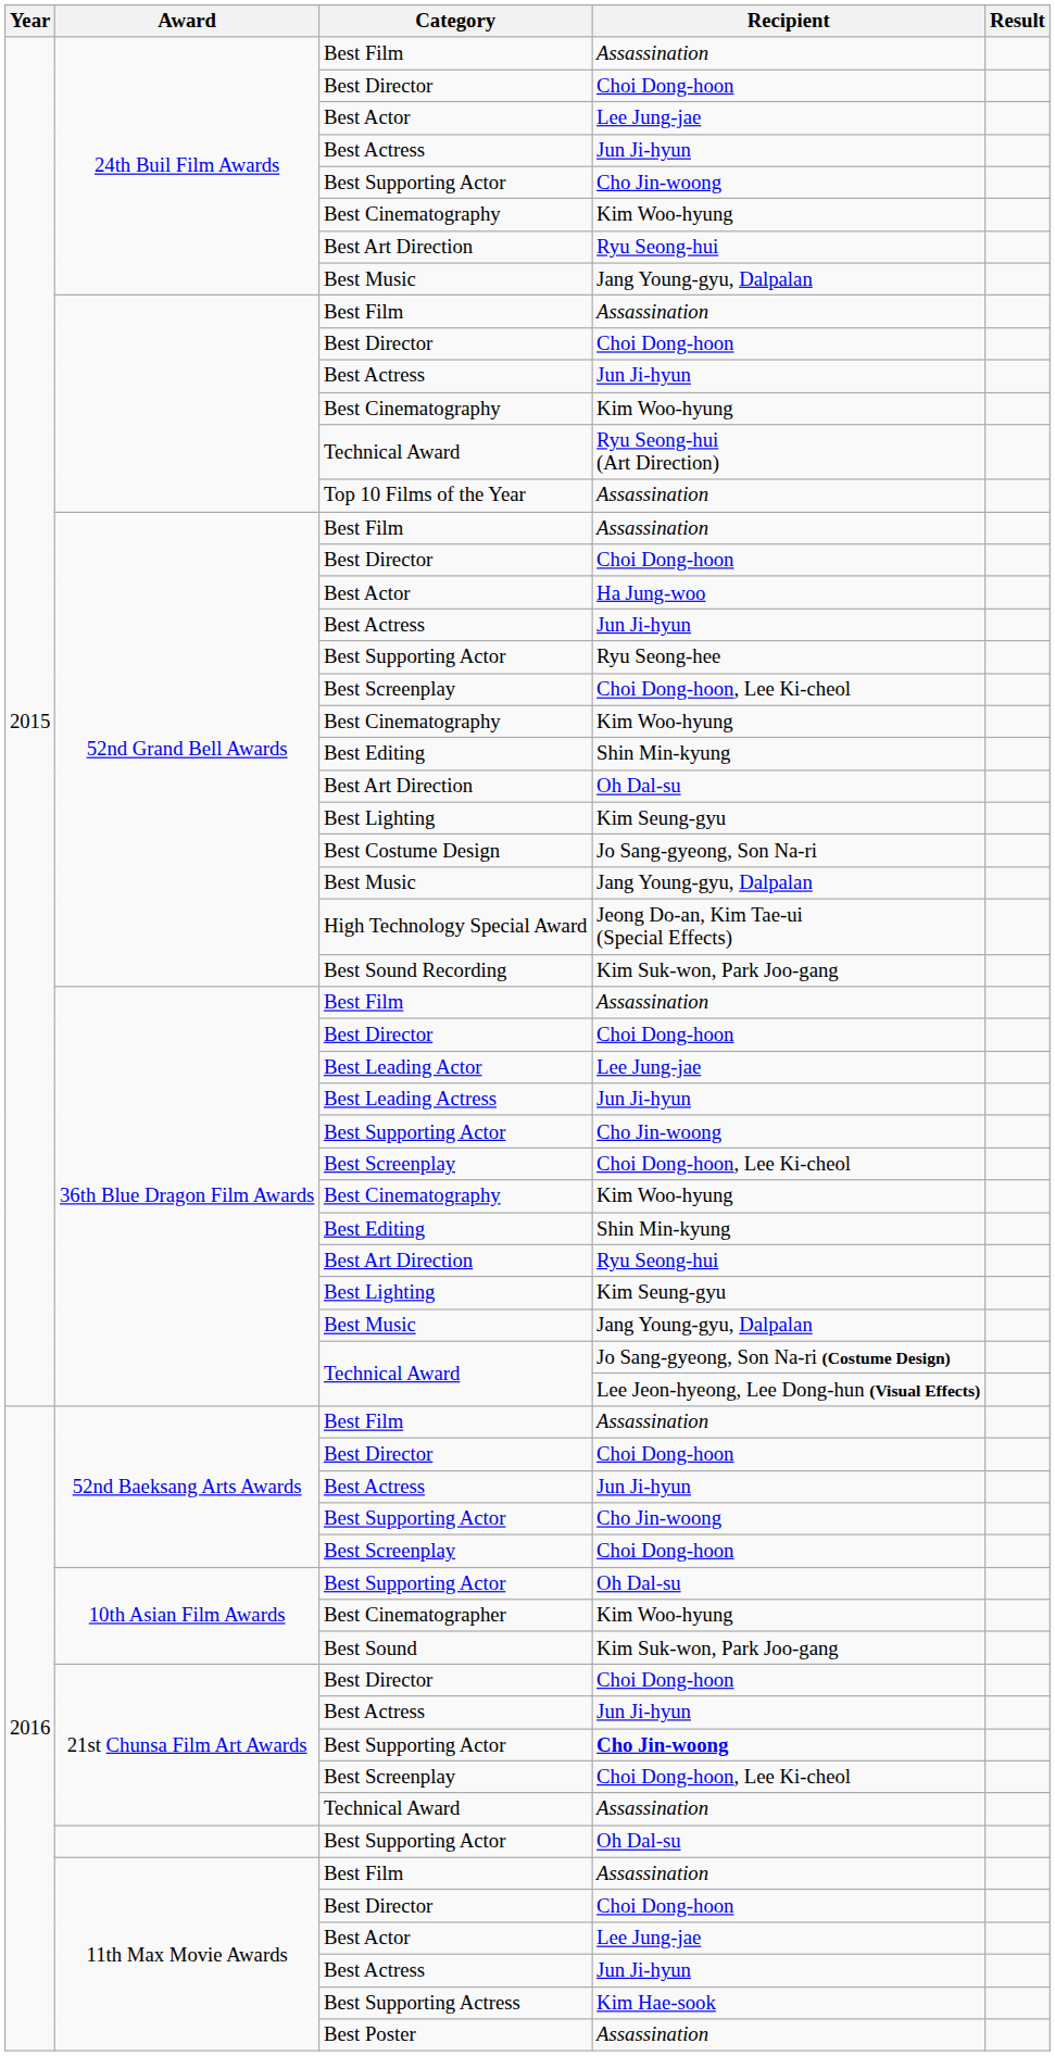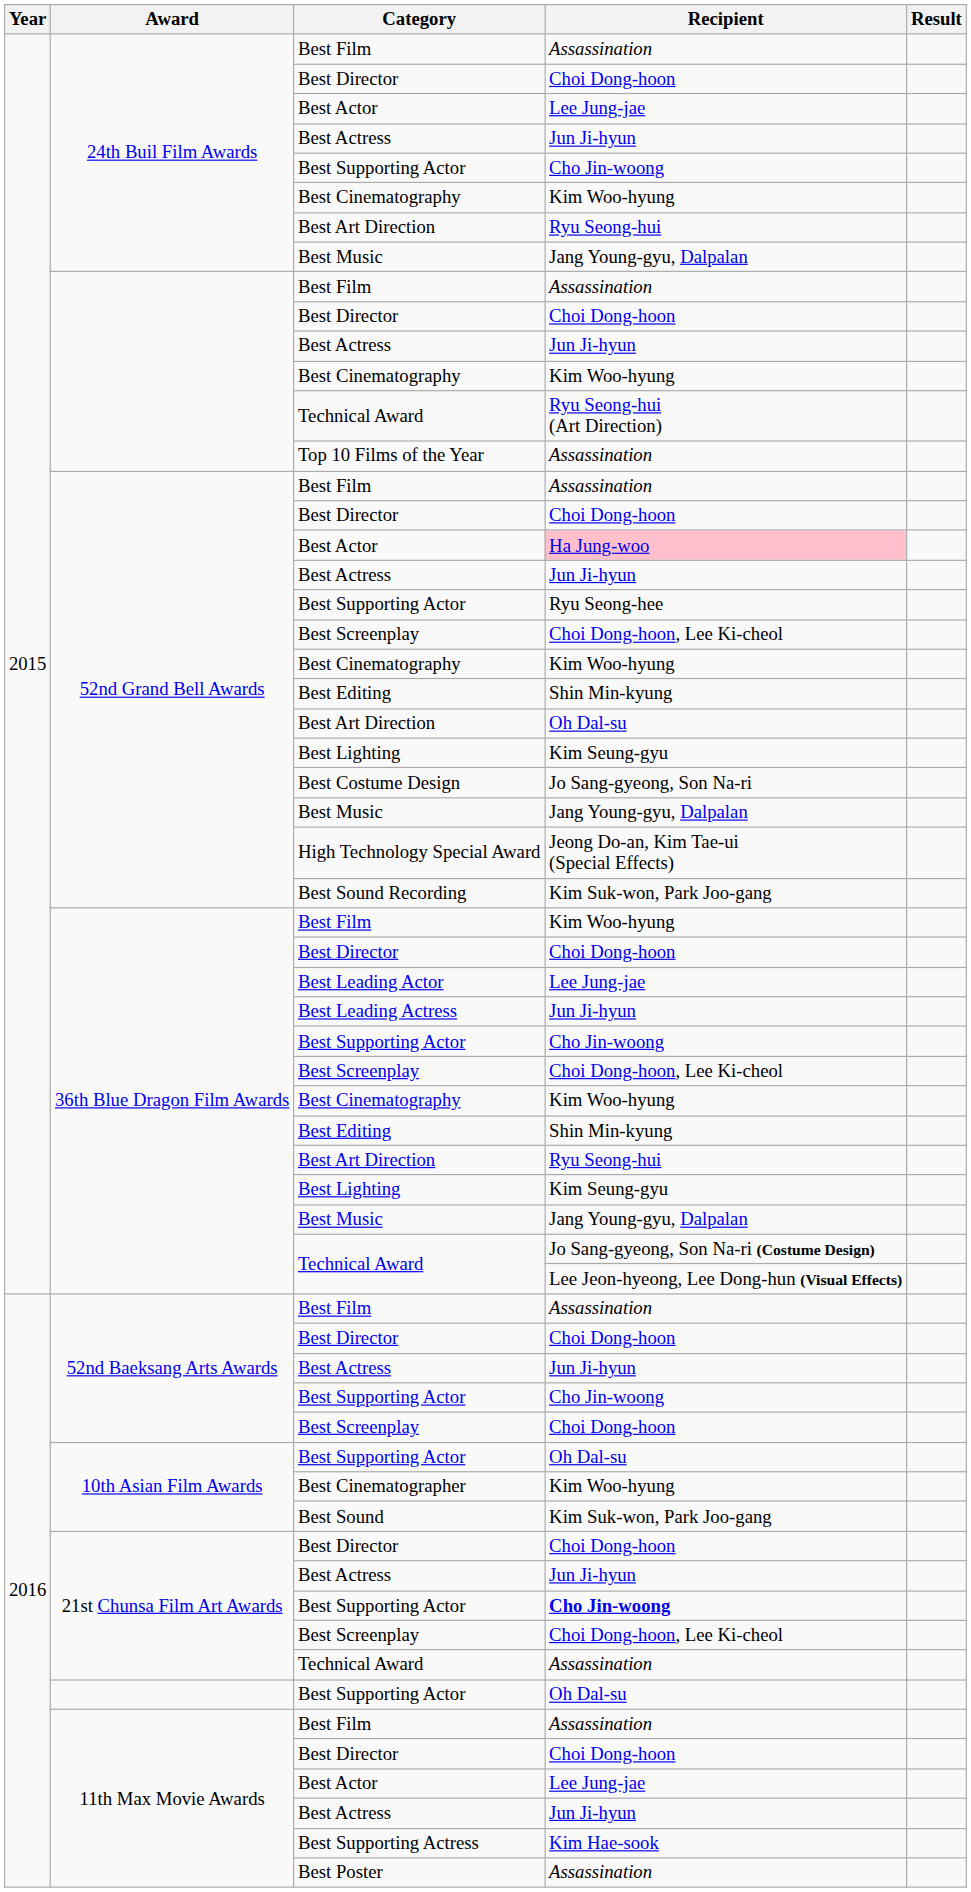 <table class="wikitable sortable">
 <tr>
 <th>Year</th>
 <th>Award</th>
 <th>Category</th>
 <th>Recipient</th>
 <th>Result</th>
 </tr>
 <tr>
 <td rowspan=41>2015</td>
 <td rowspan=8 style="text-align:center;"><a href='#'>24th Buil Film Awards</a></td>
 <td>Best Film</td>
 <td><em>Assassination</em></td>
 <td></td>
 </tr>
 <tr>
 <td>Best Director</td>
 <td><a href='#'>Choi Dong-hoon</a></td>
 <td></td>
 </tr>
 <tr>
 <td>Best Actor</td>
 <td><a href='#'>Lee Jung-jae</a></td>
 <td></td>
 </tr>
 <tr>
 <td>Best Actress</td>
 <td><a href='#'>Jun Ji-hyun</a></td>
 <td></td>
 </tr>
 <tr>
 <td>Best Supporting Actor</td>
 <td><a href='#'>Cho Jin-woong</a></td>
 <td></td>
 </tr>
 <tr>
 <td>Best Cinematography</td>
 <td>Kim Woo-hyung</td>
 <td></td>
 </tr>
 <tr>
 <td>Best Art Direction</td>
 <td><a href='#'>Ryu Seong-hui</a></td>
 <td></td>
 </tr>
 <tr>
 <td>Best Music</td>
 <td>Jang Young-gyu, <a href='#'>Dalpalan</a></td>
 <td></td>
 </tr>
 <tr>
 <td rowspan=6></td>
 <td>Best Film</td>
 <td><em>Assassination</em></td>
 <td></td>
 </tr>
 <tr>
 <td>Best Director</td>
 <td><a href='#'>Choi Dong-hoon</a></td>
 <td></td>
 </tr>
 <tr>
 <td>Best Actress</td>
 <td><a href='#'>Jun Ji-hyun</a></td>
 <td></td>
 </tr>
 <tr>
 <td>Best Cinematography</td>
 <td>Kim Woo-hyung</td>
 <td></td>
 </tr>
 <tr>
 <td>Technical Award</td>
 <td><a href='#'>Ryu Seong-hui</a> <br> (Art Direction)</td>
 <td></td>
 </tr>
 <tr>
 <td>Top 10 Films of the Year</td>
 <td><em>Assassination</em></td>
 <td></td>
 </tr>
 <tr>
 <td rowspan="14" style="text-align:center;"><a href='#'>52nd Grand Bell Awards</a></td>
 <td>Best Film</td>
 <td><em>Assassination</em></td>
 <td></td>
 </tr>
 <tr>
 <td>Best Director</td>
 <td><a href='#'>Choi Dong-hoon</a></td>
 <td></td>
 </tr>
 <tr>
 <td>Best Actor</td>
-<td><a href='#'>Ha Jung-woo</a></td>
+<td style="background: pink;"><a href='#'>Ha Jung-woo</a></td>
 <td></td>
 </tr>
 <tr>
 <td>Best Actress</td>
 <td><a href='#'>Jun Ji-hyun</a></td>
 <td></td>
 </tr>
 <tr>
 <td>Best Supporting Actor</td>
 <td>Ryu Seong-hee</td>
 <td></td>
 </tr>
 <tr>
 <td>Best Screenplay</td>
 <td><a href='#'>Choi Dong-hoon</a>, Lee Ki-cheol</td>
 <td></td>
 </tr>
 <tr>
 <td>Best Cinematography</td>
 <td>Kim Woo-hyung</td>
 <td></td>
 </tr>
 <tr>
 <td>Best Editing</td>
 <td>Shin Min-kyung</td>
 <td></td>
 </tr>
 <tr>
 <td>Best Art Direction</td>
 <td><a href='#'>Oh Dal-su</a></td>
 <td></td>
 </tr>
 <tr>
 <td>Best Lighting</td>
 <td>Kim Seung-gyu</td>
 <td></td>
 </tr>
 <tr>
 <td>Best Costume Design</td>
 <td>Jo Sang-gyeong, Son Na-ri</td>
 <td></td>
 </tr>
 <tr>
 <td>Best Music</td>
 <td>Jang Young-gyu, <a href='#'>Dalpalan</a></td>
 <td></td>
 </tr>
 <tr>
 <td>High Technology Special Award</td>
 <td>Jeong Do-an, Kim Tae-ui <br> (Special Effects)</td>
 <td></td>
 </tr>
 <tr>
 <td>Best Sound Recording</td>
 <td>Kim Suk-won, Park Joo-gang</td>
 <td></td>
 </tr>
 <tr>
 <td rowspan=13 style="text-align:center;"><a href='#'>36th Blue Dragon Film Awards</a></td>
 <td><a href='#'>Best Film</a></td>
-<td><em>Assassination</em></td>
+<td>Kim Woo-hyung</td>
 <td></td>
 </tr>
 <tr>
 <td><a href='#'>Best Director</a></td>
 <td><a href='#'>Choi Dong-hoon</a></td>
 <td></td>
 </tr>
 <tr>
 <td><a href='#'>Best Leading Actor</a></td>
 <td><a href='#'>Lee Jung-jae</a></td>
 <td></td>
 </tr>
 <tr>
 <td><a href='#'>Best Leading Actress</a></td>
 <td><a href='#'>Jun Ji-hyun</a></td>
 <td></td>
 </tr>
 <tr>
 <td><a href='#'>Best Supporting Actor</a></td>
 <td><a href='#'>Cho Jin-woong</a></td>
 <td></td>
 </tr>
 <tr>
 <td><a href='#'>Best Screenplay</a></td>
 <td><a href='#'>Choi Dong-hoon</a>, Lee Ki-cheol</td>
 <td></td>
 </tr>
 <tr>
 <td><a href='#'>Best Cinematography</a></td>
 <td>Kim Woo-hyung</td>
 <td></td>
 </tr>
 <tr>
 <td><a href='#'>Best Editing</a></td>
 <td>Shin Min-kyung</td>
 <td></td>
 </tr>
 <tr>
 <td><a href='#'>Best Art Direction</a></td>
 <td><a href='#'>Ryu Seong-hui</a></td>
 <td></td>
 </tr>
 <tr>
 <td><a href='#'>Best Lighting</a></td>
 <td>Kim Seung-gyu</td>
 <td></td>
 </tr>
 <tr>
 <td><a href='#'>Best Music</a></td>
 <td>Jang Young-gyu, <a href='#'>Dalpalan</a></td>
 <td></td>
 </tr>
 <tr>
 <td rowspan=2><a href='#'>Technical Award</a></td>
 <td>Jo Sang-gyeong, Son Na-ri <small><strong>(Costume Design)</strong></small></td>
 <td></td>
 </tr>
 <tr>
 <td>Lee Jeon-hyeong, Lee Dong-hun <small><strong>(Visual Effects)</strong></small></td>
 <td></td>
 </tr>
 <tr>
 <td rowspan=20>2016</td>
 <td rowspan="5" style="text-align:center;"><a href='#'>52nd Baeksang Arts Awards</a></td>
 <td><a href='#'>Best Film</a></td>
 <td><em>Assassination</em></td>
 <td></td>
 </tr>
 <tr>
 <td><a href='#'>Best Director</a></td>
 <td><a href='#'>Choi Dong-hoon</a></td>
 <td></td>
 </tr>
 <tr>
 <td><a href='#'>Best Actress</a></td>
 <td><a href='#'>Jun Ji-hyun</a></td>
 <td></td>
 </tr>
 <tr>
 <td><a href='#'>Best Supporting Actor</a></td>
 <td><a href='#'>Cho Jin-woong</a></td>
 <td></td>
 </tr>
 <tr>
 <td><a href='#'>Best Screenplay</a></td>
 <td><a href='#'>Choi Dong-hoon</a></td>
 <td></td>
 </tr>
 <tr>
 <td rowspan=3 style="text-align:center;"><a href='#'>10th Asian Film Awards</a></td>
 <td><a href='#'>Best Supporting Actor</a></td>
 <td><a href='#'>Oh Dal-su</a></td>
 <td></td>
 </tr>
 <tr>
 <td>Best Cinematographer</td>
 <td>Kim Woo-hyung</td>
 <td></td>
 </tr>
 <tr>
 <td>Best Sound</td>
 <td>Kim Suk-won, Park Joo-gang</td>
 <td></td>
 </tr>
 <tr>
 <td rowspan=5 style="text-align:center;">21st <a href='#'>Chunsa Film Art Awards</a></td>
 <td>Best Director</td>
 <td><a href='#'>Choi Dong-hoon</a></td>
 <td></td>
 </tr>
 <tr>
 <td>Best Actress</td>
 <td><a href='#'>Jun Ji-hyun</a></td>
 <td></td>
 </tr>
 <tr>
 <td>Best Supporting Actor</td>
 <td><strong><a href='#'>Cho Jin-woong</a></strong></td>
 <td></td>
 </tr>
 <tr>
 <td>Best Screenplay</td>
 <td><a href='#'>Choi Dong-hoon</a>, Lee Ki-cheol</td>
 <td></td>
 </tr>
 <tr>
 <td>Technical Award</td>
 <td><em>Assassination</em></td>
 <td></td>
 </tr>
 <tr>
 <td></td>
 <td>Best Supporting Actor</td>
 <td><a href='#'>Oh Dal-su</a></td>
 <td></td>
 </tr>
 <tr>
 <td rowspan=6 style="text-align:center;">11th Max Movie Awards</td>
 <td>Best Film</td>
 <td><em>Assassination</em></td>
 <td></td>
 </tr>
 <tr>
 <td>Best Director</td>
 <td><a href='#'>Choi Dong-hoon</a></td>
 <td></td>
 </tr>
 <tr>
 <td>Best Actor</td>
 <td><a href='#'>Lee Jung-jae</a></td>
 <td></td>
 </tr>
 <tr>
 <td>Best Actress</td>
 <td><a href='#'>Jun Ji-hyun</a></td>
 <td></td>
 </tr>
 <tr>
 <td>Best Supporting Actress</td>
 <td><a href='#'>Kim Hae-sook</a></td>
 <td></td>
 </tr>
 <tr>
 <td>Best Poster</td>
 <td><em>Assassination</em></td>
 <td></td>
 </tr>
 </table>
